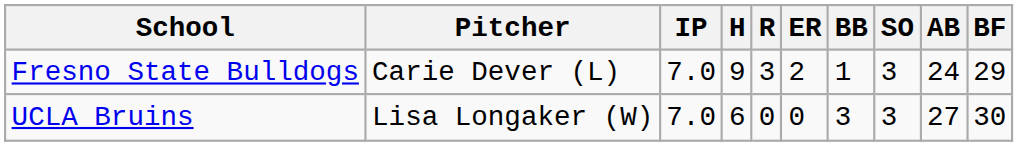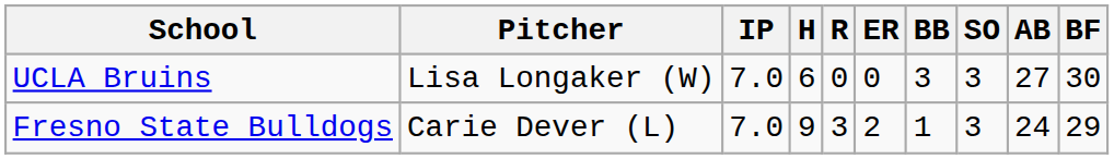 <table class="wikitable">
 <tr style="text-align:center; background:#f2f2f2;">
 <th>School</th>
 <th>Pitcher</th>
 <th>IP</th>
 <th>H</th>
 <th>R</th>
 <th>ER</th>
 <th>BB</th>
 <th>SO</th>
 <th>AB</th>
 <th>BF</th>
 </tr>
 <tr>
+<td><a href='#'>UCLA Bruins</a></td>
+<td>Lisa Longaker (W)</td>
+<td>7.0</td>
+<td>6</td>
+<td>0</td>
+<td>0</td>
+<td>3</td>
+<td>3</td>
+<td>27</td>
+<td>30</td>
+</tr>
+<tr>
 <td><a href='#'>Fresno State Bulldogs</a></td>
 <td>Carie Dever (L)</td>
 <td>7.0</td>
 <td>9</td>
 <td>3</td>
 <td>2</td>
 <td>1</td>
 <td>3</td>
 <td>24</td>
 <td>29</td>
 </tr>
-<tr>
-<td><a href='#'>UCLA Bruins</a></td>
-<td>Lisa Longaker (W)</td>
-<td>7.0</td>
-<td>6</td>
-<td>0</td>
-<td>0</td>
-<td>3</td>
-<td>3</td>
-<td>27</td>
-<td>30</td>
-</tr>
 </table>
